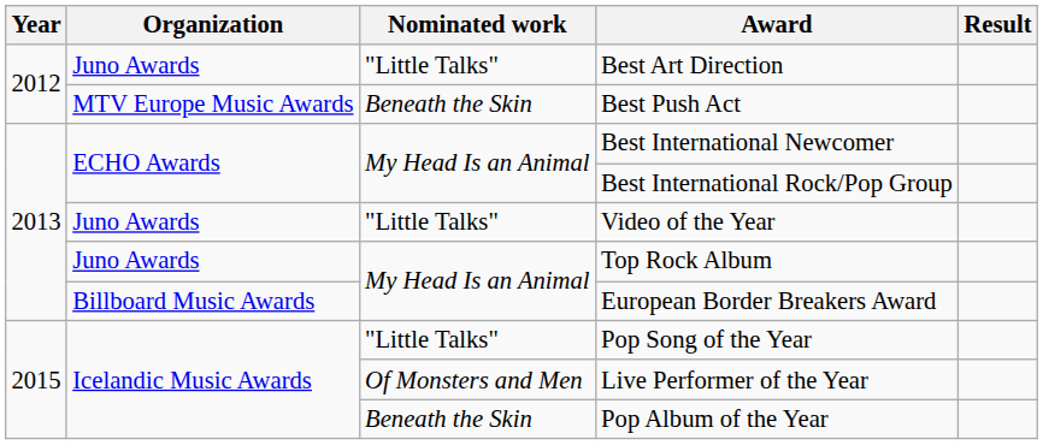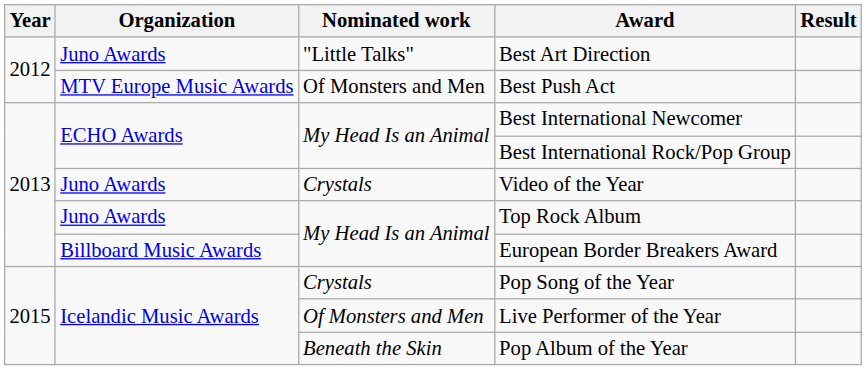 <table class="wikitable">
 <tr>
 <th>Year</th>
 <th>Organization</th>
 <th>Nominated work</th>
 <th>Award</th>
 <th>Result</th>
 </tr>
 <tr>
 <td rowspan="2">2012</td>
 <td><a href='#'>Juno Awards</a></td>
 <td>"Little Talks"</td>
 <td>Best Art Direction</td>
 <td></td>
 </tr>
 <tr>
 <td><a href='#'>MTV Europe Music Awards</a></td>
-<td rowspan="1"><em>Beneath the Skin</em></td>
+<td>Of Monsters and Men</td>
 <td>Best Push Act</td>
 <td></td>
 </tr>
 <tr>
 <td rowspan="5">2013</td>
 <td rowspan="2"><a href='#'>ECHO Awards</a></td>
 <td rowspan="2"><em>My Head Is an Animal</em></td>
 <td>Best International Newcomer</td>
 <td></td>
 </tr>
 <tr>
 <td>Best International Rock/Pop Group</td>
 <td></td>
 </tr>
 <tr>
 <td><a href='#'>Juno Awards</a></td>
-<td>"Little Talks"</td>
+<td rowspan="1"><em>Crystals</em></td>
 <td>Video of the Year</td>
 <td></td>
 </tr>
 <tr>
 <td><a href='#'>Juno Awards</a></td>
 <td rowspan="2"><em>My Head Is an Animal</em></td>
 <td>Top Rock Album</td>
 <td></td>
 </tr>
 <tr>
 <td><a href='#'>Billboard Music Awards</a></td>
 <td>European Border Breakers Award</td>
 <td></td>
 </tr>
 <tr>
 <td rowspan="3">2015</td>
 <td rowspan="3"><a href='#'>Icelandic Music Awards</a></td>
-<td>"Little Talks"</td>
+<td rowspan="1"><em>Crystals</em></td>
 <td>Pop Song of the Year</td>
 <td></td>
 </tr>
 <tr>
 <td rowspan="1"><em>Of Monsters and Men</em></td>
 <td>Live Performer of the Year</td>
 <td></td>
 </tr>
 <tr>
 <td rowspan="1"><em>Beneath the Skin</em></td>
 <td>Pop Album of the Year</td>
 <td></td>
 </tr>
 </table>
